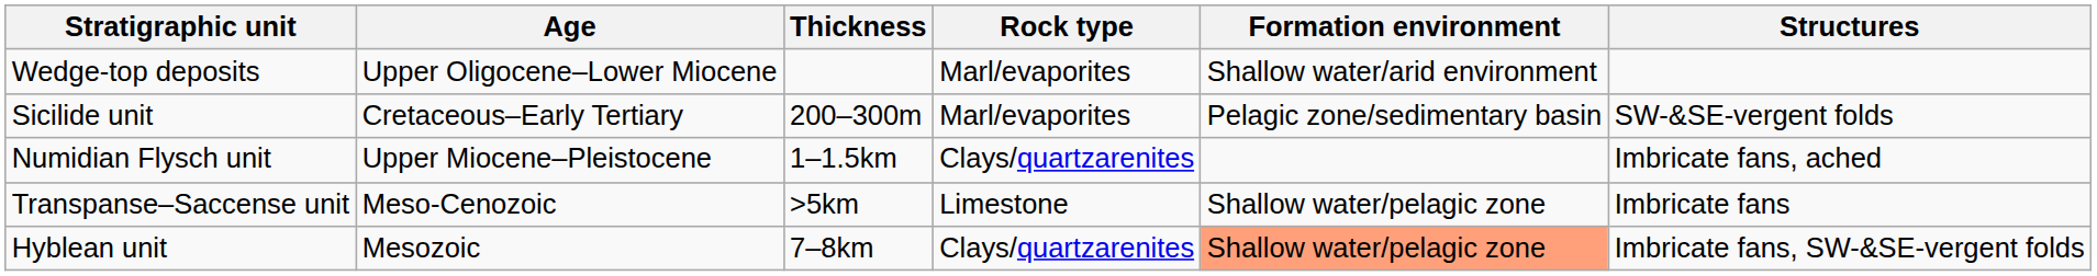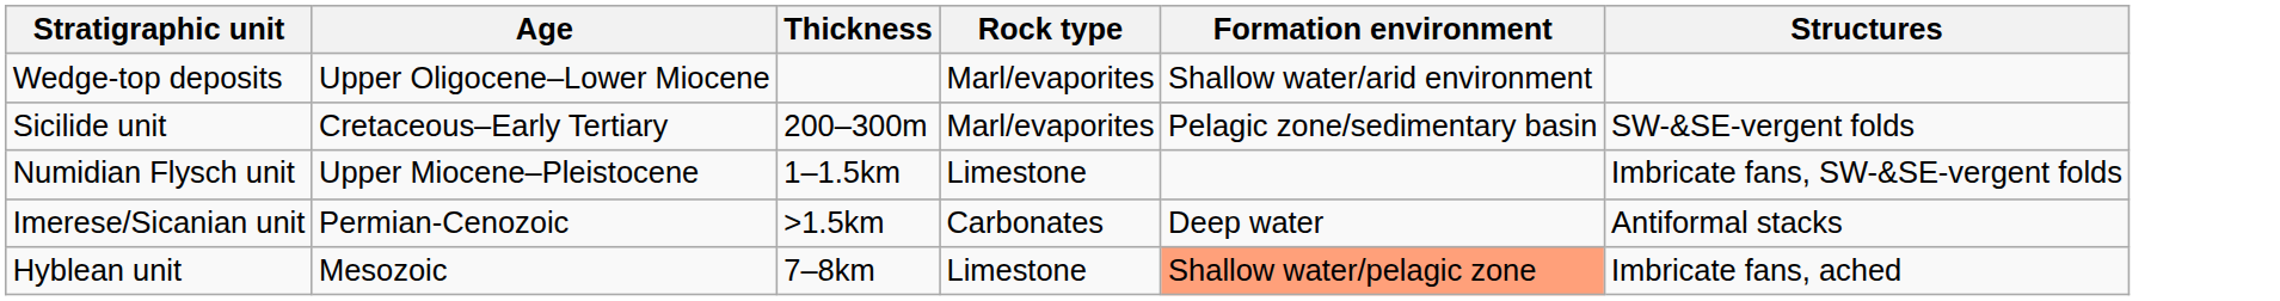 <table class="wikitable">
 <tr>
 <th>Stratigraphic unit</th>
 <th>Age</th>
 <th>Thickness</th>
 <th>Rock type</th>
 <th>Formation environment</th>
 <th>Structures</th>
 </tr>
 <tr>
 <td>Wedge-top deposits</td>
 <td>Upper Oligocene–Lower Miocene</td>
 <td></td>
 <td>Marl/evaporites</td>
 <td>Shallow water/arid environment</td>
 <td></td>
 </tr>
 <tr>
 <td>Sicilide unit</td>
 <td>Cretaceous–Early Tertiary</td>
 <td>200–300m</td>
 <td>Marl/evaporites</td>
 <td>Pelagic zone/sedimentary basin</td>
 <td>SW-&SE-vergent folds</td>
 </tr>
 <tr>
 <td>Numidian Flysch unit</td>
 <td>Upper Miocene–Pleistocene</td>
 <td>1–1.5km</td>
-<td>Clays/<a href='#'>quartzarenites</a></td>
+<td>Limestone</td>
 <td></td>
-<td>Imbricate fans, ached</td>
+<td>Imbricate fans, SW-&SE-vergent folds</td>
 </tr>
 <tr>
-<td>Transpanse–Saccense unit</td>
-<td>Meso-Cenozoic</td>
-<td>>5km</td>
-<td>Limestone</td>
-<td>Shallow water/pelagic zone</td>
-<td>Imbricate fans</td>
+<td>Imerese/Sicanian unit</td>
+<td>Permian-Cenozoic</td>
+<td>>1.5km</td>
+<td>Carbonates</td>
+<td>Deep water</td>
+<td>Antiformal stacks</td>
 </tr>
 <tr>
 <td>Hyblean unit</td>
 <td>Mesozoic</td>
 <td>7–8km</td>
-<td>Clays/<a href='#'>quartzarenites</a></td>
+<td>Limestone</td>
 <td style="background: lightsalmon;">Shallow water/pelagic zone</td>
-<td>Imbricate fans, SW-&SE-vergent folds</td>
+<td>Imbricate fans, ached</td>
 </tr>
 </table>
